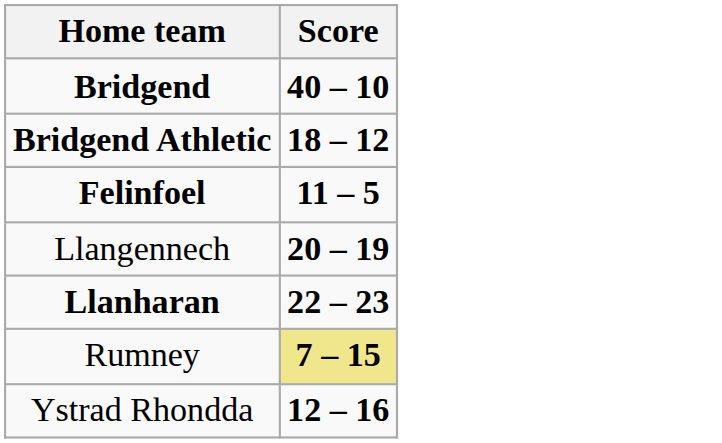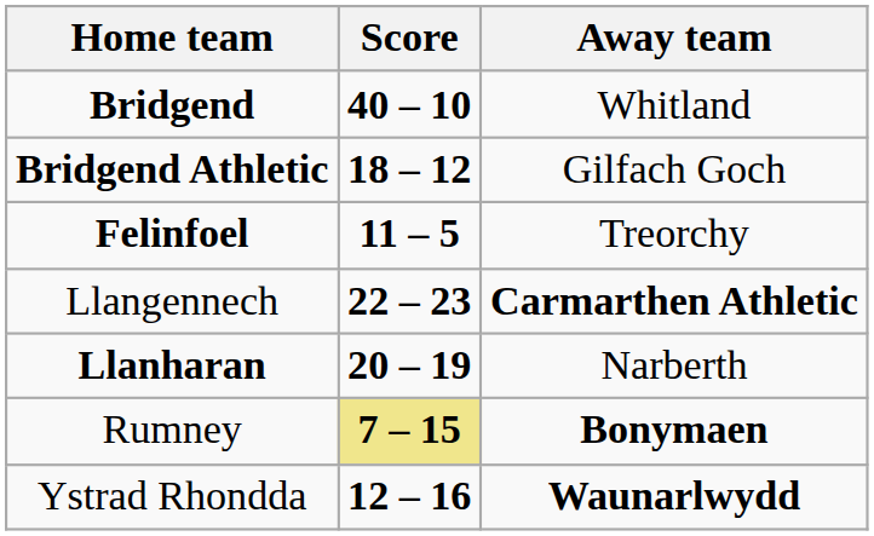 <table class="wikitable" style="text-align: center">
 <tr>
 <th>Home team</th>
 <th>Score</th>
+<th>Away team</th>
 </tr>
 <tr>
 <td><strong>Bridgend</strong></td>
 <td><strong>40 – 10</strong></td>
+<td>Whitland</td>
 </tr>
 <tr>
 <td><strong>Bridgend Athletic</strong></td>
 <td><strong>18 – 12</strong></td>
+<td>Gilfach Goch</td>
 </tr>
 <tr>
 <td><strong>Felinfoel</strong></td>
 <td><strong>11 – 5</strong></td>
+<td>Treorchy</td>
 </tr>
 <tr>
 <td>Llangennech</td>
-<td><strong>20 – 19</strong></td>
+<td><strong>22 – 23</strong></td>
+<td><strong>Carmarthen Athletic</strong></td>
 </tr>
 <tr>
 <td><strong>Llanharan</strong></td>
-<td><strong>22 – 23</strong></td>
+<td><strong>20 – 19</strong></td>
+<td>Narberth</td>
 </tr>
 <tr>
 <td>Rumney</td>
 <td style="background: khaki;"><strong>7 – 15</strong></td>
+<td><strong>Bonymaen</strong></td>
 </tr>
 <tr>
 <td>Ystrad Rhondda</td>
 <td><strong>12 – 16</strong></td>
+<td><strong>Waunarlwydd</strong></td>
 </tr>
 </table>
